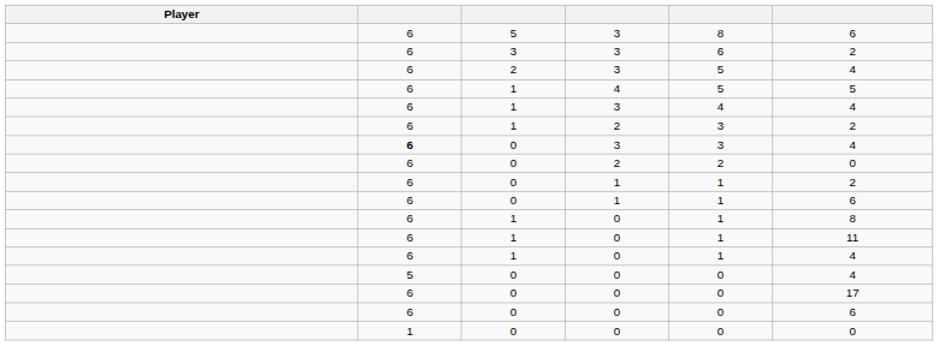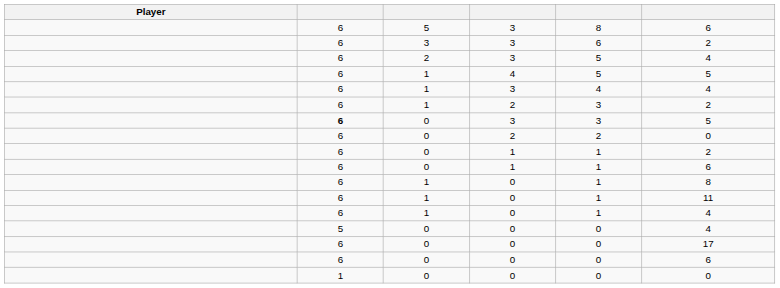 <table class="wikitable sortable" style="width:100%;">
 <tr align=center>
 <th>Player</th>
 <th></th>
 <th></th>
 <th></th>
 <th></th>
 <th></th>
 </tr>
 <tr align=center>
 <td></td>
 <td>6</td>
 <td>5</td>
 <td>3</td>
 <td>8</td>
 <td>6</td>
 </tr>
 <tr align=center>
 <td></td>
 <td>6</td>
 <td>3</td>
 <td>3</td>
 <td>6</td>
 <td>2</td>
 </tr>
 <tr align=center>
 <td></td>
 <td>6</td>
 <td>2</td>
 <td>3</td>
 <td>5</td>
 <td>4</td>
 </tr>
 <tr align=center>
 <td></td>
 <td>6</td>
 <td>1</td>
 <td>4</td>
 <td>5</td>
 <td>5</td>
 </tr>
 <tr align=center>
 <td></td>
 <td>6</td>
 <td>1</td>
 <td>3</td>
 <td>4</td>
 <td>4</td>
 </tr>
 <tr align=center>
 <td></td>
 <td>6</td>
 <td>1</td>
 <td>2</td>
 <td>3</td>
 <td>2</td>
 </tr>
 <tr align=center>
 <td></td>
 <td><strong>6</strong></td>
 <td>0</td>
 <td>3</td>
 <td>3</td>
-<td>4</td>
+<td>5</td>
 </tr>
 <tr align=center>
 <td></td>
 <td>6</td>
 <td>0</td>
 <td>2</td>
 <td>2</td>
 <td>0</td>
 </tr>
 <tr align=center>
 <td></td>
 <td>6</td>
 <td>0</td>
 <td>1</td>
 <td>1</td>
 <td>2</td>
 </tr>
 <tr align=center>
 <td></td>
 <td>6</td>
 <td>0</td>
 <td>1</td>
 <td>1</td>
 <td>6</td>
 </tr>
 <tr align=center>
 <td></td>
 <td>6</td>
 <td>1</td>
 <td>0</td>
 <td>1</td>
 <td>8</td>
 </tr>
 <tr align=center>
 <td></td>
 <td>6</td>
 <td>1</td>
 <td>0</td>
 <td>1</td>
 <td>11</td>
 </tr>
 <tr align=center>
 <td></td>
 <td>6</td>
 <td>1</td>
 <td>0</td>
 <td>1</td>
 <td>4</td>
 </tr>
 <tr align=center>
 <td></td>
 <td>5</td>
 <td>0</td>
 <td>0</td>
 <td>0</td>
 <td>4</td>
 </tr>
 <tr align=center>
 <td></td>
 <td>6</td>
 <td>0</td>
 <td>0</td>
 <td>0</td>
 <td>17</td>
 </tr>
 <tr align=center>
 <td></td>
 <td>6</td>
 <td>0</td>
 <td>0</td>
 <td>0</td>
 <td>6</td>
 </tr>
 <tr align=center>
 <td></td>
 <td>1</td>
 <td>0</td>
 <td>0</td>
 <td>0</td>
 <td>0</td>
 </tr>
 </table>
